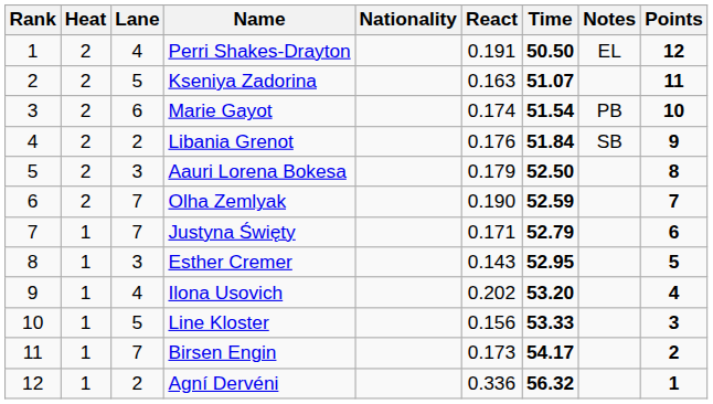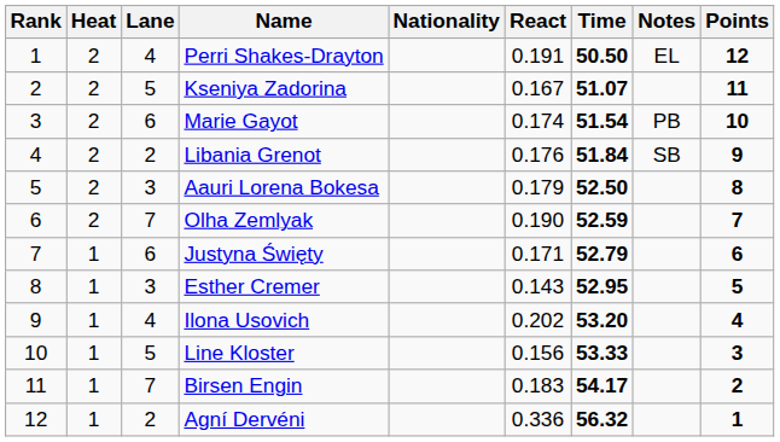 <table class="wikitable sortable" style="text-align:center">
 <tr>
 <th>Rank</th>
 <th>Heat</th>
 <th>Lane</th>
 <th>Name</th>
 <th>Nationality</th>
 <th>React</th>
 <th>Time</th>
 <th>Notes</th>
 <th>Points</th>
 </tr>
 <tr>
 <td>1</td>
 <td>2</td>
 <td>4</td>
 <td align=left><a href='#'>Perri Shakes-Drayton</a></td>
 <td align=left></td>
 <td>0.191</td>
 <td><strong>50.50</strong></td>
 <td>EL</td>
 <td><strong>12</strong></td>
 </tr>
 <tr>
 <td>2</td>
 <td>2</td>
 <td>5</td>
 <td align=left><a href='#'>Kseniya Zadorina</a></td>
 <td align=left></td>
-<td>0.163</td>
+<td>0.167</td>
 <td><strong>51.07</strong></td>
 <td></td>
 <td><strong>11</strong></td>
 </tr>
 <tr>
 <td>3</td>
 <td>2</td>
 <td>6</td>
 <td align=left><a href='#'>Marie Gayot</a></td>
 <td align=left></td>
 <td>0.174</td>
 <td><strong>51.54</strong></td>
 <td>PB</td>
 <td><strong>10</strong></td>
 </tr>
 <tr>
 <td>4</td>
 <td>2</td>
 <td>2</td>
 <td align=left><a href='#'>Libania Grenot</a></td>
 <td align=left></td>
 <td>0.176</td>
 <td><strong>51.84</strong></td>
 <td>SB</td>
 <td><strong>9</strong></td>
 </tr>
 <tr>
 <td>5</td>
 <td>2</td>
 <td>3</td>
 <td align=left><a href='#'>Aauri Lorena Bokesa</a></td>
 <td align=left></td>
 <td>0.179</td>
 <td><strong>52.50</strong></td>
 <td></td>
 <td><strong>8</strong></td>
 </tr>
 <tr>
 <td>6</td>
 <td>2</td>
 <td>7</td>
 <td align=left><a href='#'>Olha Zemlyak</a></td>
 <td align=left></td>
 <td>0.190</td>
 <td><strong>52.59</strong></td>
 <td></td>
 <td><strong>7</strong></td>
 </tr>
 <tr>
 <td>7</td>
 <td>1</td>
-<td>7</td>
+<td>6</td>
 <td align=left><a href='#'>Justyna Święty</a></td>
 <td align=left></td>
 <td>0.171</td>
 <td><strong>52.79</strong></td>
 <td></td>
 <td><strong>6</strong></td>
 </tr>
 <tr>
 <td>8</td>
 <td>1</td>
 <td>3</td>
 <td align=left><a href='#'>Esther Cremer</a></td>
 <td align=left></td>
 <td>0.143</td>
 <td><strong>52.95</strong></td>
 <td></td>
 <td><strong>5</strong></td>
 </tr>
 <tr>
 <td>9</td>
 <td>1</td>
 <td>4</td>
 <td align=left><a href='#'>Ilona Usovich</a></td>
 <td align=left></td>
 <td>0.202</td>
 <td><strong>53.20</strong></td>
 <td></td>
 <td><strong>4</strong></td>
 </tr>
 <tr>
 <td>10</td>
 <td>1</td>
 <td>5</td>
 <td align=left><a href='#'>Line Kloster</a></td>
 <td align=left></td>
 <td>0.156</td>
 <td><strong>53.33</strong></td>
 <td></td>
 <td><strong>3</strong></td>
 </tr>
 <tr>
 <td>11</td>
 <td>1</td>
 <td>7</td>
 <td align=left><a href='#'>Birsen Engin</a></td>
 <td align=left></td>
-<td>0.173</td>
+<td>0.183</td>
 <td><strong>54.17</strong></td>
 <td></td>
 <td><strong>2</strong></td>
 </tr>
 <tr>
 <td>12</td>
 <td>1</td>
 <td>2</td>
 <td align=left><a href='#'>Agní Dervéni</a></td>
 <td align=left></td>
 <td>0.336</td>
 <td><strong>56.32</strong></td>
 <td></td>
 <td><strong>1</strong></td>
 </tr>
 </table>
